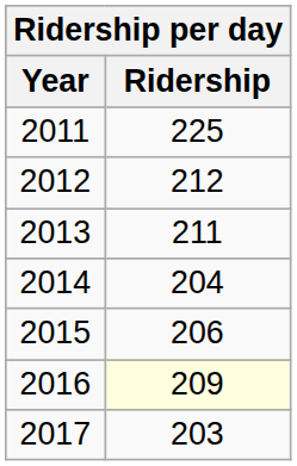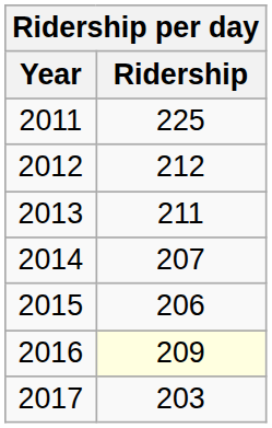 <table class="wikitable" style="margin: 1em 0.2em; text-align: center;">
 <tr style="background: #ddd;">
 <th colspan="2">Ridership per day </th>
 </tr>
 <tr>
 <th>Year</th>
 <th>Ridership</th>
 </tr>
 <tr>
 <td>2011</td>
 <td>225</td>
 </tr>
 <tr>
 <td>2012</td>
 <td>212</td>
 </tr>
 <tr>
 <td>2013</td>
 <td>211</td>
 </tr>
 <tr>
 <td>2014</td>
-<td>204</td>
+<td>207</td>
 </tr>
 <tr>
 <td>2015</td>
 <td>206</td>
 </tr>
 <tr>
 <td>2016</td>
 <td style="background: lightyellow;">209</td>
 </tr>
 <tr>
 <td>2017</td>
 <td>203</td>
 </tr>
 </table>
